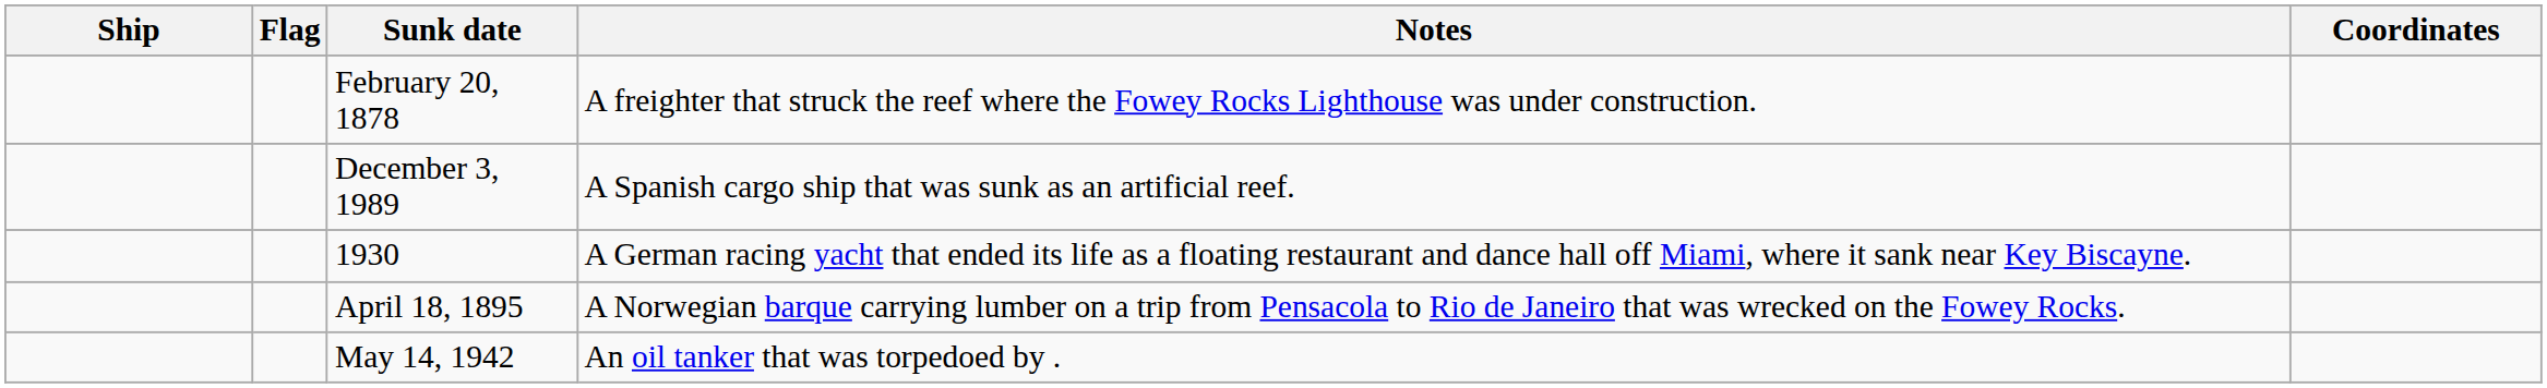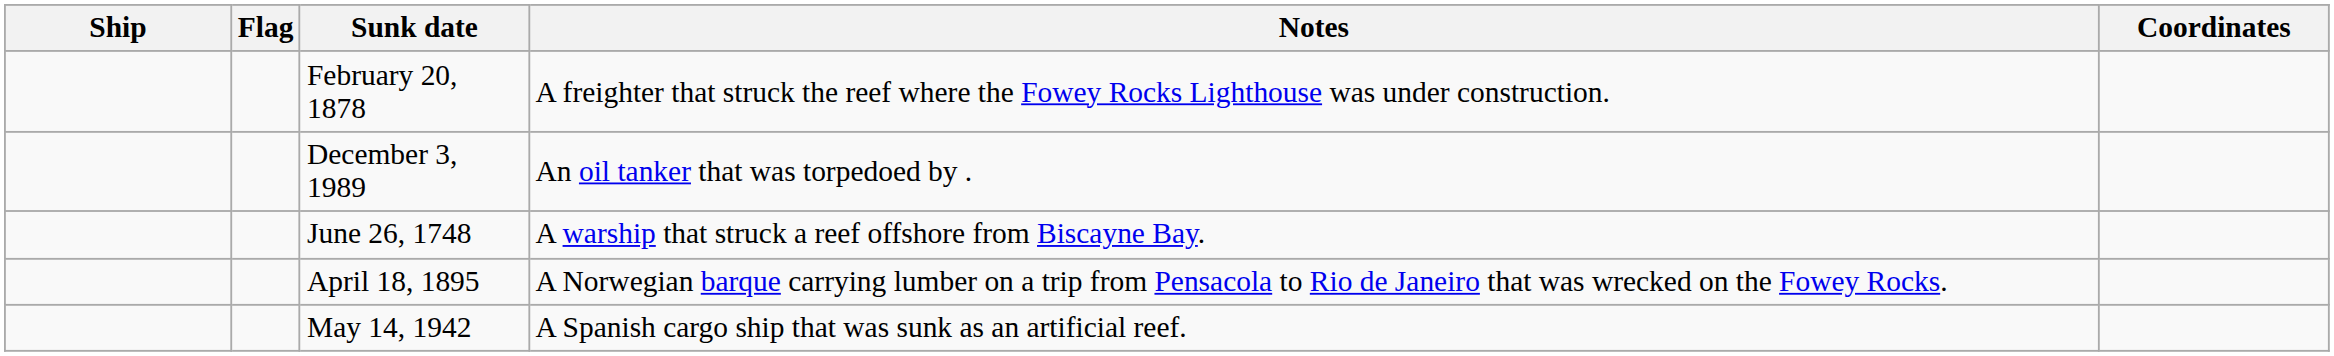 <table class=wikitable | style = "width:100%">
 <tr>
 <th style="width:10%">Ship</th>
 <th>Flag</th>
 <th style="width:10%">Sunk date</th>
 <th style="width:70%">Notes</th>
 <th style="width:10%">Coordinates</th>
 </tr>
 <tr>
 <td></td>
 <td></td>
 <td>February 20, 1878</td>
 <td>A freighter that struck the reef where the <a href='#'>Fowey Rocks Lighthouse</a> was under construction.</td>
 <td></td>
 </tr>
 <tr>
 <td></td>
 <td></td>
 <td>December 3, 1989</td>
-<td>A Spanish cargo ship that was sunk as an artificial reef.</td>
+<td>An <a href='#'>oil tanker</a> that was torpedoed by .</td>
 <td></td>
 </tr>
 <tr>
 <td></td>
 <td></td>
-<td>1930</td>
-<td>A German racing <a href='#'>yacht</a> that ended its life as a floating restaurant and dance hall off <a href='#'>Miami</a>, where it sank near <a href='#'>Key Biscayne</a>.</td>
+<td>June 26, 1748</td>
+<td>A <a href='#'>warship</a> that struck a reef offshore from <a href='#'>Biscayne Bay</a>.</td>
 <td></td>
 </tr>
 <tr>
 <td></td>
 <td></td>
 <td>April 18, 1895</td>
 <td>A Norwegian <a href='#'>barque</a> carrying lumber on a trip from <a href='#'>Pensacola</a> to <a href='#'>Rio de Janeiro</a> that was wrecked on the <a href='#'>Fowey Rocks</a>.</td>
 <td></td>
 </tr>
 <tr>
 <td></td>
 <td></td>
 <td>May 14, 1942</td>
-<td>An <a href='#'>oil tanker</a> that was torpedoed by .</td>
+<td>A Spanish cargo ship that was sunk as an artificial reef.</td>
 <td></td>
 </tr>
 </table>
